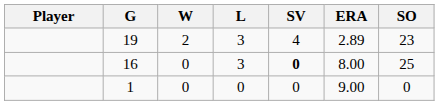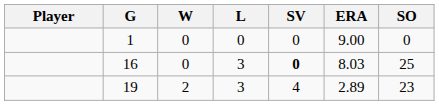 <table class="wikitable sortable">
 <tr>
 <th bgcolor="#DDDDFF" width="16%">Player</th>
 <th bgcolor="#DDDDFF" width="9%">G</th>
 <th bgcolor="#DDDDFF" width="9%">W</th>
 <th bgcolor="#DDDDFF" width="9%">L</th>
 <th bgcolor="#DDDDFF" width="9%">SV</th>
 <th bgcolor="#DDDDFF" width="9%">ERA</th>
 <th bgcolor="#DDDDFF" width="9%">SO</th>
 </tr>
 <tr align="center">
 <td></td>
+<td>1</td>
+<td>0</td>
+<td>0</td>
+<td>0</td>
+<td>9.00</td>
+<td>0</td>
+</tr>
+<tr align="center">
+<td></td>
+<td>16</td>
+<td>0</td>
+<td>3</td>
+<td><strong>0</strong></td>
+<td>8.03</td>
+<td>25</td>
+</tr>
+<tr align="center">
+<td></td>
 <td>19</td>
 <td>2</td>
 <td>3</td>
 <td>4</td>
 <td>2.89</td>
 <td>23</td>
 </tr>
-<tr align="center">
-<td></td>
-<td>16</td>
-<td>0</td>
-<td>3</td>
-<td><strong>0</strong></td>
-<td>8.00</td>
-<td>25</td>
-</tr>
-<tr align="center">
-<td></td>
-<td>1</td>
-<td>0</td>
-<td>0</td>
-<td>0</td>
-<td>9.00</td>
-<td>0</td>
-</tr>
 </table>
